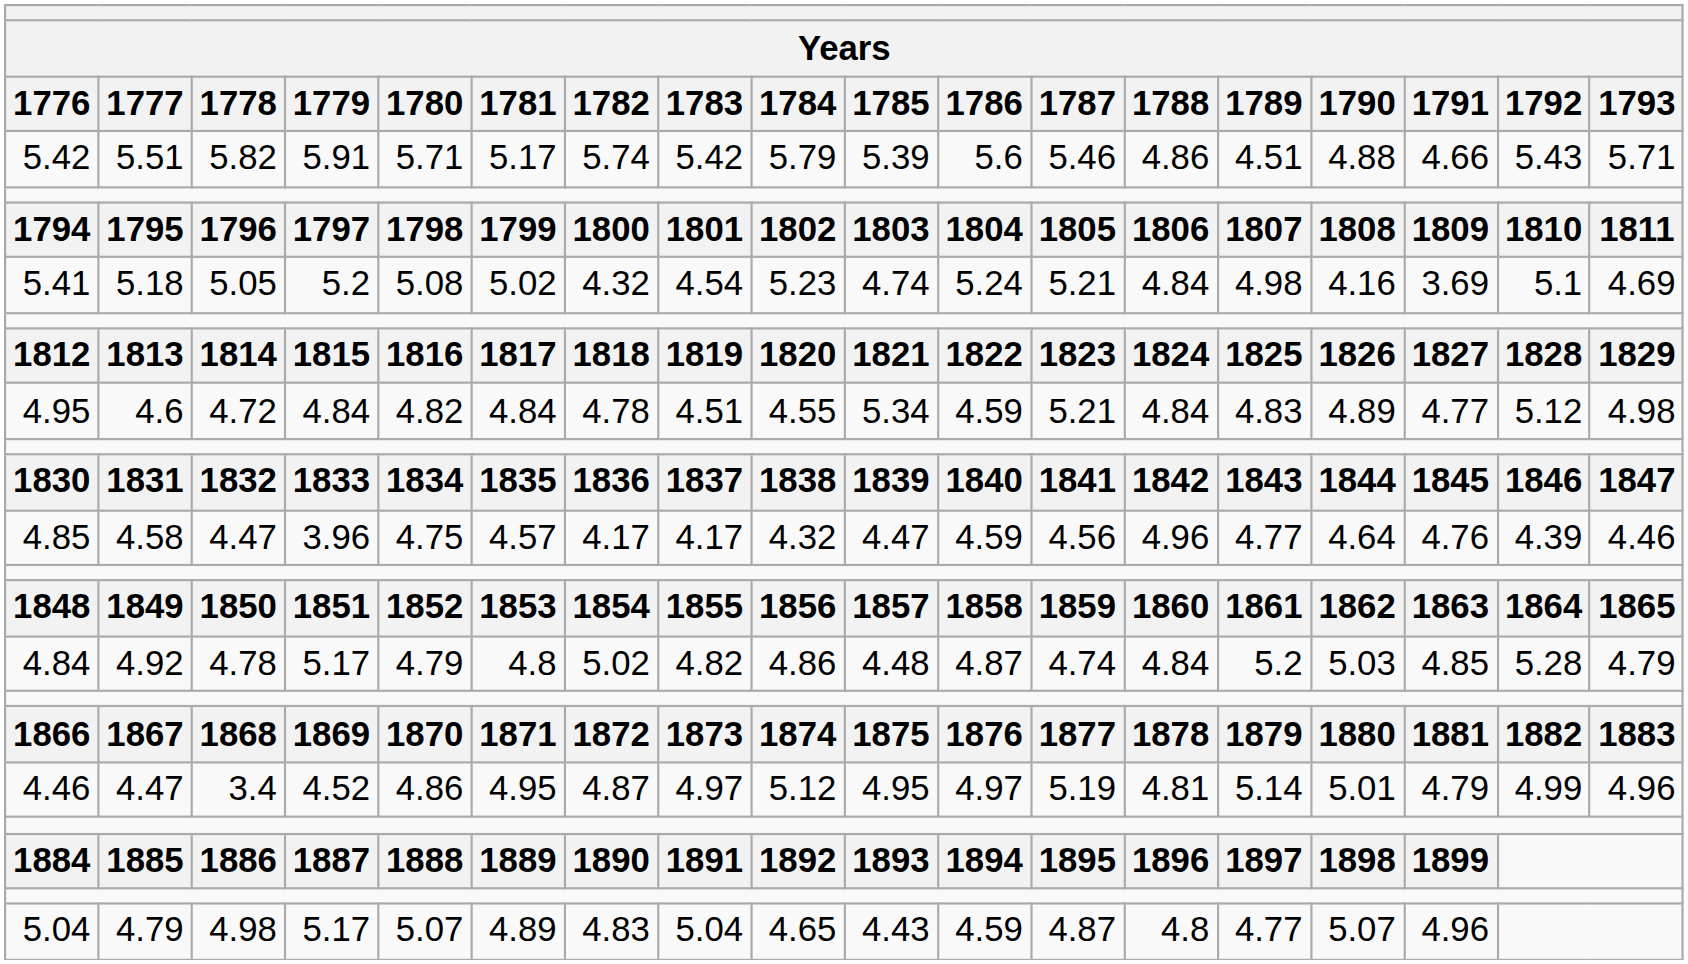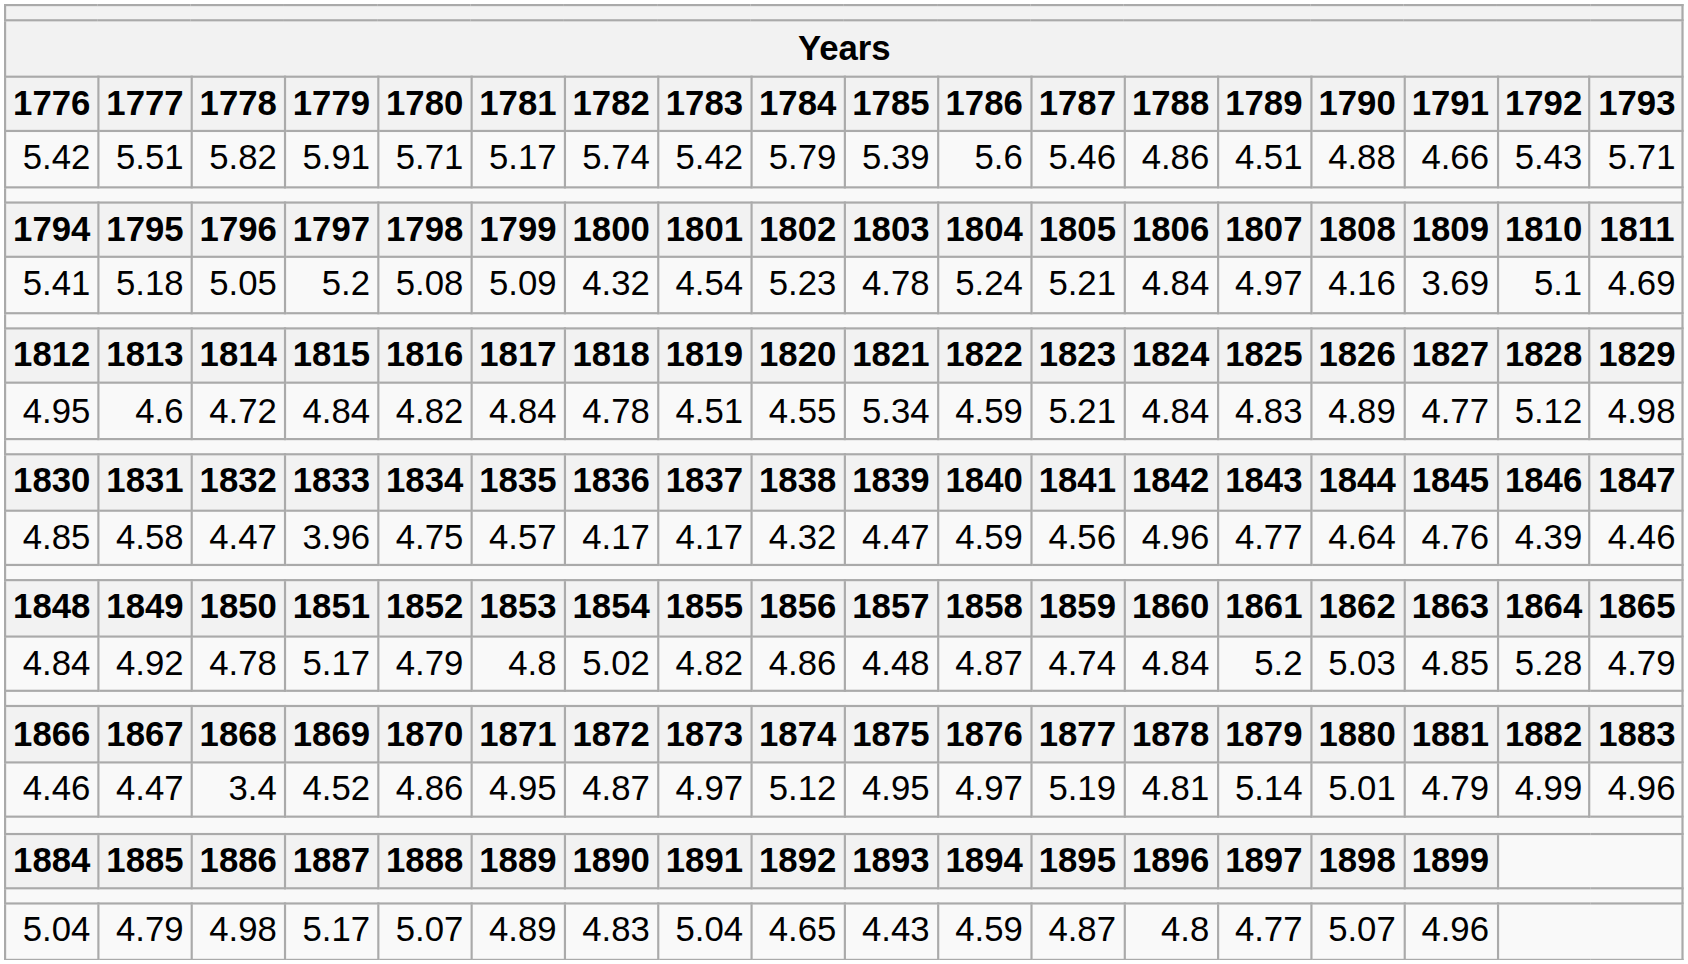 <table class="wikitable mw-collapsible mw-collapsed" style="text-align:right">
 <tr>
 <th colspan="18"></th>
 </tr>
 <tr>
 <th colspan="18">Years</th>
 </tr>
 <tr>
 <th>1776</th>
 <th>1777</th>
 <th>1778</th>
 <th>1779</th>
 <th>1780</th>
 <th>1781</th>
 <th>1782</th>
 <th>1783</th>
 <th>1784</th>
 <th>1785</th>
 <th>1786</th>
 <th>1787</th>
 <th>1788</th>
 <th>1789</th>
 <th>1790</th>
 <th>1791</th>
 <th>1792</th>
 <th>1793</th>
 </tr>
 <tr>
 <td>5.42</td>
 <td>5.51</td>
 <td>5.82</td>
 <td>5.91</td>
 <td>5.71</td>
 <td>5.17</td>
 <td>5.74</td>
 <td>5.42</td>
 <td>5.79</td>
 <td>5.39</td>
 <td>5.6</td>
 <td>5.46</td>
 <td>4.86</td>
 <td>4.51</td>
 <td>4.88</td>
 <td>4.66</td>
 <td>5.43</td>
 <td>5.71</td>
 </tr>
 <tr>
 <td colspan="18"></td>
 </tr>
 <tr>
 <th>1794</th>
 <th>1795</th>
 <th>1796</th>
 <th>1797</th>
 <th>1798</th>
 <th>1799</th>
 <th>1800</th>
 <th>1801</th>
 <th>1802</th>
 <th>1803</th>
 <th>1804</th>
 <th>1805</th>
 <th>1806</th>
 <th>1807</th>
 <th>1808</th>
 <th>1809</th>
 <th>1810</th>
 <th>1811</th>
 </tr>
 <tr>
 <td>5.41</td>
 <td>5.18</td>
 <td>5.05</td>
 <td>5.2</td>
 <td>5.08</td>
-<td>5.02</td>
+<td>5.09</td>
 <td>4.32</td>
 <td>4.54</td>
 <td>5.23</td>
-<td>4.74</td>
+<td>4.78</td>
 <td>5.24</td>
 <td>5.21</td>
 <td>4.84</td>
-<td>4.98</td>
+<td>4.97</td>
 <td>4.16</td>
 <td>3.69</td>
 <td>5.1</td>
 <td>4.69</td>
 </tr>
 <tr>
 <td colspan="18"></td>
 </tr>
 <tr>
 <th>1812</th>
 <th>1813</th>
 <th>1814</th>
 <th>1815</th>
 <th>1816</th>
 <th>1817</th>
 <th>1818</th>
 <th>1819</th>
 <th>1820</th>
 <th>1821</th>
 <th>1822</th>
 <th>1823</th>
 <th>1824</th>
 <th>1825</th>
 <th>1826</th>
 <th>1827</th>
 <th>1828</th>
 <th>1829</th>
 </tr>
 <tr>
 <td>4.95</td>
 <td>4.6</td>
 <td>4.72</td>
 <td>4.84</td>
 <td>4.82</td>
 <td>4.84</td>
 <td>4.78</td>
 <td>4.51</td>
 <td>4.55</td>
 <td>5.34</td>
 <td>4.59</td>
 <td>5.21</td>
 <td>4.84</td>
 <td>4.83</td>
 <td>4.89</td>
 <td>4.77</td>
 <td>5.12</td>
 <td>4.98</td>
 </tr>
 <tr>
 <td colspan="18"></td>
 </tr>
 <tr>
 <th>1830</th>
 <th>1831</th>
 <th>1832</th>
 <th>1833</th>
 <th>1834</th>
 <th>1835</th>
 <th>1836</th>
 <th>1837</th>
 <th>1838</th>
 <th>1839</th>
 <th>1840</th>
 <th>1841</th>
 <th>1842</th>
 <th>1843</th>
 <th>1844</th>
 <th>1845</th>
 <th>1846</th>
 <th>1847</th>
 </tr>
 <tr>
 <td>4.85</td>
 <td>4.58</td>
 <td>4.47</td>
 <td>3.96</td>
 <td>4.75</td>
 <td>4.57</td>
 <td>4.17</td>
 <td>4.17</td>
 <td>4.32</td>
 <td>4.47</td>
 <td>4.59</td>
 <td>4.56</td>
 <td>4.96</td>
 <td>4.77</td>
 <td>4.64</td>
 <td>4.76</td>
 <td>4.39</td>
 <td>4.46</td>
 </tr>
 <tr>
 <td colspan="18"></td>
 </tr>
 <tr>
 <th>1848</th>
 <th>1849</th>
 <th>1850</th>
 <th>1851</th>
 <th>1852</th>
 <th>1853</th>
 <th>1854</th>
 <th>1855</th>
 <th>1856</th>
 <th>1857</th>
 <th>1858</th>
 <th>1859</th>
 <th>1860</th>
 <th>1861</th>
 <th>1862</th>
 <th>1863</th>
 <th>1864</th>
 <th>1865</th>
 </tr>
 <tr>
 <td>4.84</td>
 <td>4.92</td>
 <td>4.78</td>
 <td>5.17</td>
 <td>4.79</td>
 <td>4.8</td>
 <td>5.02</td>
 <td>4.82</td>
 <td>4.86</td>
 <td>4.48</td>
 <td>4.87</td>
 <td>4.74</td>
 <td>4.84</td>
 <td>5.2</td>
 <td>5.03</td>
 <td>4.85</td>
 <td>5.28</td>
 <td>4.79</td>
 </tr>
 <tr>
 <td colspan="18"></td>
 </tr>
 <tr>
 <th>1866</th>
 <th>1867</th>
 <th>1868</th>
 <th>1869</th>
 <th>1870</th>
 <th>1871</th>
 <th>1872</th>
 <th>1873</th>
 <th>1874</th>
 <th>1875</th>
 <th>1876</th>
 <th>1877</th>
 <th>1878</th>
 <th>1879</th>
 <th>1880</th>
 <th>1881</th>
 <th>1882</th>
 <th>1883</th>
 </tr>
 <tr>
 <td>4.46</td>
 <td>4.47</td>
 <td>3.4</td>
 <td>4.52</td>
 <td>4.86</td>
 <td>4.95</td>
 <td>4.87</td>
 <td>4.97</td>
 <td>5.12</td>
 <td>4.95</td>
 <td>4.97</td>
 <td>5.19</td>
 <td>4.81</td>
 <td>5.14</td>
 <td>5.01</td>
 <td>4.79</td>
 <td>4.99</td>
 <td>4.96</td>
 </tr>
 <tr>
 <td colspan="18"></td>
 </tr>
 <tr>
 <th>1884</th>
 <th>1885</th>
 <th>1886</th>
 <th>1887</th>
 <th>1888</th>
 <th>1889</th>
 <th>1890</th>
 <th>1891</th>
 <th>1892</th>
 <th>1893</th>
 <th>1894</th>
 <th>1895</th>
 <th>1896</th>
 <th>1897</th>
 <th>1898</th>
 <th>1899</th>
 </tr>
 <tr>
 <td colspan="18"></td>
 </tr>
 <tr>
 <td>5.04</td>
 <td>4.79</td>
 <td>4.98</td>
 <td>5.17</td>
 <td>5.07</td>
 <td>4.89</td>
 <td>4.83</td>
 <td>5.04</td>
 <td>4.65</td>
 <td>4.43</td>
 <td>4.59</td>
 <td>4.87</td>
 <td>4.8</td>
 <td>4.77</td>
 <td>5.07</td>
 <td>4.96</td>
 </tr>
 </table>
